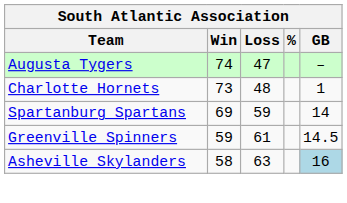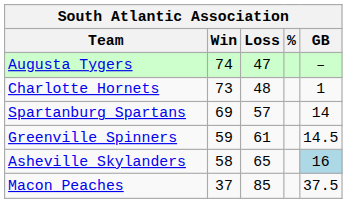 <table class="wikitable">
 <tr>
 <th colspan="5">South Atlantic Association</th>
 </tr>
 <tr>
 <th width="60%">Team</th>
 <th>Win</th>
 <th>Loss</th>
 <th>%</th>
 <th>GB</th>
 </tr>
 <tr align=center bgcolor=ccffcc>
 <td align=left><a href='#'>Augusta Tygers</a></td>
 <td>74</td>
 <td>47</td>
 <td></td>
 <td>–</td>
 </tr>
 <tr align=center>
 <td align=left><a href='#'>Charlotte Hornets</a></td>
 <td>73</td>
 <td>48</td>
 <td></td>
 <td>1</td>
 </tr>
 <tr align=center>
 <td align=left><a href='#'>Spartanburg Spartans</a></td>
 <td>69</td>
-<td>59</td>
+<td>57</td>
 <td></td>
 <td>14</td>
 </tr>
 <tr align=center>
 <td align=left><a href='#'>Greenville Spinners</a></td>
 <td>59</td>
 <td>61</td>
 <td></td>
 <td>14.5</td>
 </tr>
 <tr align=center>
 <td align=left><a href='#'>Asheville Skylanders</a></td>
 <td>58</td>
-<td>63</td>
+<td>65</td>
 <td></td>
 <td style="background: lightblue;">16</td>
 </tr>
+<tr align=center>
+<td align=left><a href='#'>Macon Peaches</a></td>
+<td>37</td>
+<td>85</td>
+<td></td>
+<td>37.5</td>
+</tr>
 </table>
